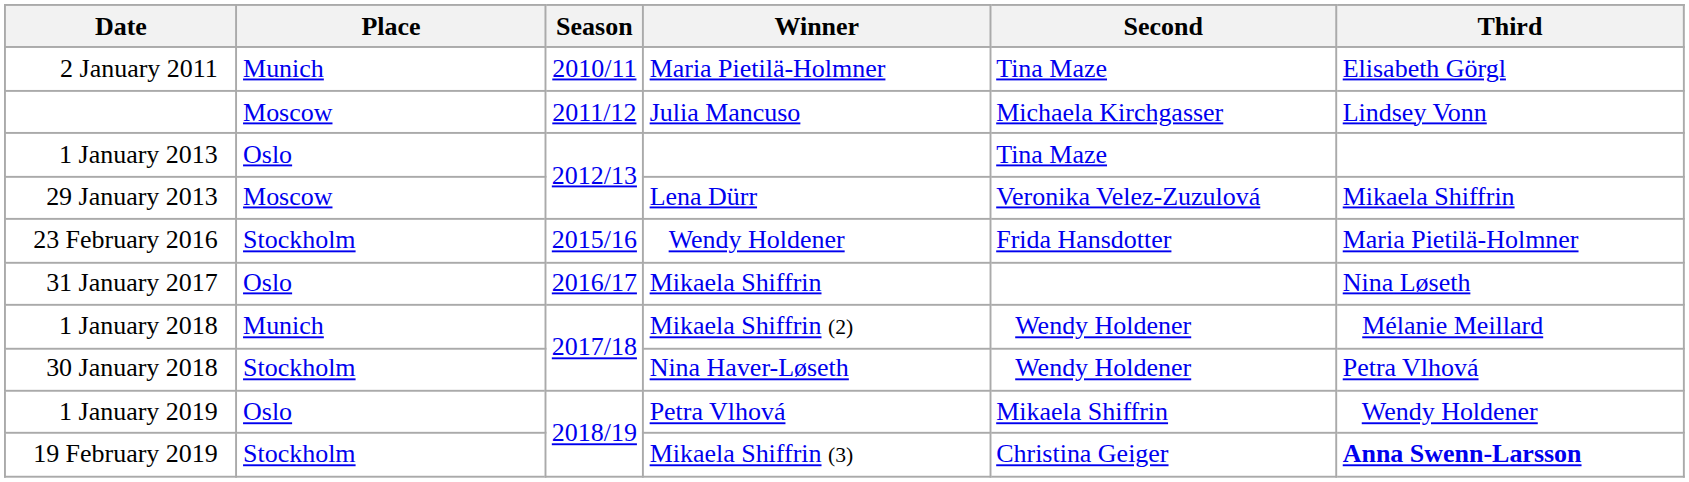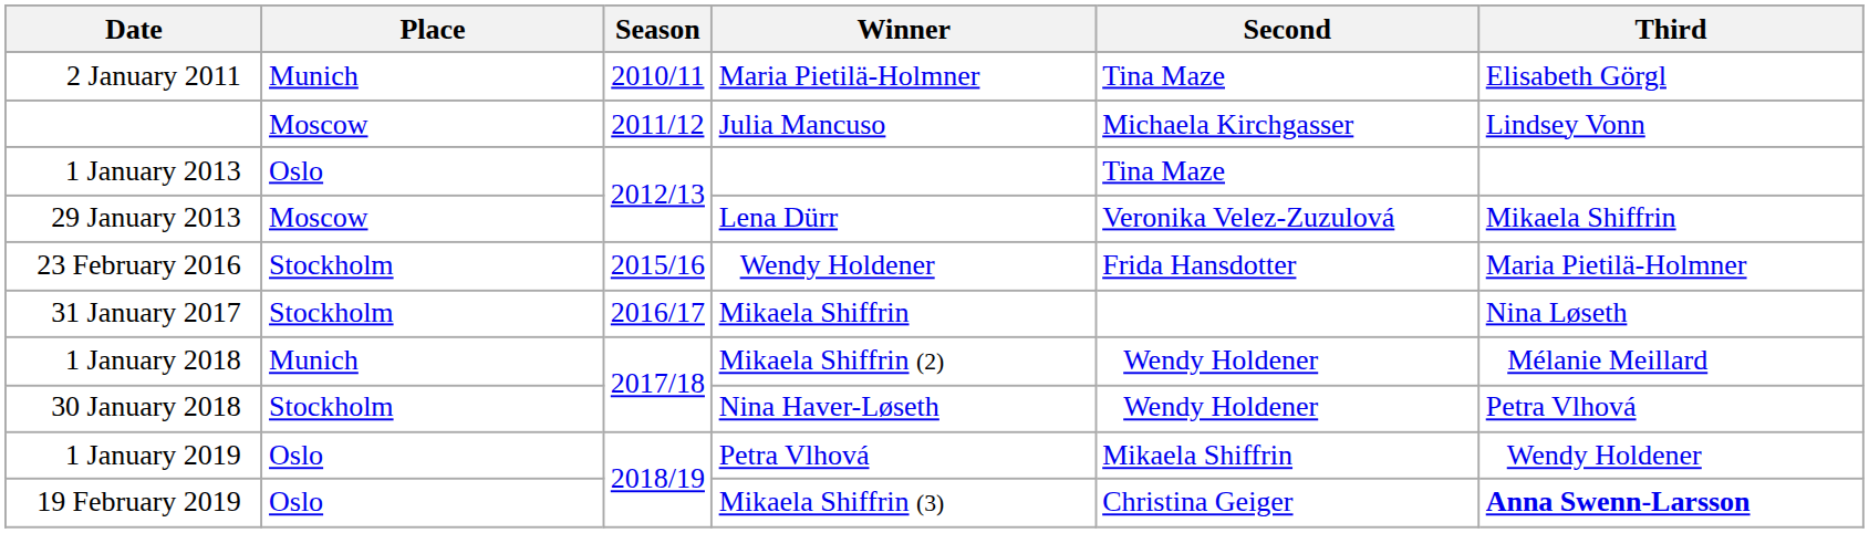 <table class="wikitable plainrowheaders" style="background:#fff; font-size:85%; line-height:16px; border:grey solid 1px; border-collapse:collapse">
 <tr style="background:#ccc; text-align:center;">
 <th width="115">Date</th>
 <th width="155">Place</th>
 <th width="45">Season</th>
 <th width="175">Winner</th>
 <th width="175">Second</th>
 <th width="175">Third</th>
 </tr>
 <tr>
 <td align=right>2 January 2011  </td>
 <td> <a href='#'>Munich</a></td>
 <td align=center><a href='#'>2010/11</a></td>
 <td> <a href='#'>Maria Pietilä-Holmner</a></td>
 <td> <a href='#'>Tina Maze</a></td>
 <td> <a href='#'>Elisabeth Görgl</a></td>
 </tr>
 <tr>
 <td align=right></td>
 <td> <a href='#'>Moscow</a></td>
 <td align=center><a href='#'>2011/12</a></td>
 <td> <a href='#'>Julia Mancuso</a></td>
 <td> <a href='#'>Michaela Kirchgasser</a></td>
 <td> <a href='#'>Lindsey Vonn</a></td>
 </tr>
 <tr>
 <td align=right>1 January 2013  </td>
 <td> <a href='#'>Oslo</a></td>
 <td align=center rowspan=2><a href='#'>2012/13</a></td>
 <td></td>
 <td> <a href='#'>Tina Maze</a></td>
 <td></td>
 </tr>
 <tr>
 <td align=right>29 January 2013  </td>
 <td> <a href='#'>Moscow</a></td>
 <td> <a href='#'>Lena Dürr</a></td>
 <td> <a href='#'>Veronika Velez-Zuzulová</a></td>
 <td> <a href='#'>Mikaela Shiffrin</a></td>
 </tr>
 <tr>
 <td align=right>23 February 2016  </td>
 <td> <a href='#'>Stockholm</a></td>
 <td align=center><a href='#'>2015/16</a></td>
 <td>   <a href='#'>Wendy Holdener</a></td>
 <td> <a href='#'>Frida Hansdotter</a></td>
 <td> <a href='#'>Maria Pietilä-Holmner</a></td>
 </tr>
 <tr>
 <td align=right>31 January 2017  </td>
-<td> <a href='#'>Oslo</a></td>
+<td> <a href='#'>Stockholm</a></td>
 <td align=center><a href='#'>2016/17</a></td>
 <td> <a href='#'>Mikaela Shiffrin</a></td>
 <td></td>
 <td> <a href='#'>Nina Løseth</a></td>
 </tr>
 <tr>
 <td align=right>1 January 2018  </td>
 <td> <a href='#'>Munich</a></td>
 <td align=center rowspan=2><a href='#'>2017/18</a></td>
 <td> <a href='#'>Mikaela Shiffrin</a> <small>(2)</small></td>
 <td>   <a href='#'>Wendy Holdener</a></td>
 <td>   <a href='#'>Mélanie Meillard</a></td>
 </tr>
 <tr>
 <td align=right>30 January 2018  </td>
 <td> <a href='#'>Stockholm</a></td>
 <td> <a href='#'>Nina Haver-Løseth</a></td>
 <td>   <a href='#'>Wendy Holdener</a></td>
 <td> <a href='#'>Petra Vlhová</a></td>
 </tr>
 <tr>
 <td align=right>1 January 2019  </td>
 <td> <a href='#'>Oslo</a></td>
 <td align=center rowspan=2><a href='#'>2018/19</a></td>
 <td> <a href='#'>Petra Vlhová</a></td>
 <td> <a href='#'>Mikaela Shiffrin</a></td>
 <td>   <a href='#'>Wendy Holdener</a></td>
 </tr>
 <tr>
 <td align=right>19 February 2019  </td>
-<td> <a href='#'>Stockholm</a></td>
+<td> <a href='#'>Oslo</a></td>
 <td> <a href='#'>Mikaela Shiffrin</a> <small>(3)</small></td>
 <td> <a href='#'>Christina Geiger</a></td>
 <td><strong> <a href='#'>Anna Swenn-Larsson</a></strong></td>
 </tr>
 </table>
